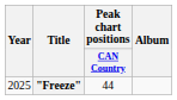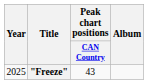 <table class="wikitable plainrowheaders">
 <tr>
 <th scope="col" rowspan="2">Year</th>
 <th scope="col" rowspan="2">Title</th>
 <th scope="col" colspan="1">Peak chart<br>positions</th>
 <th scope="col" rowspan="2">Album</th>
 </tr>
 <tr style="font-size:smaller;">
 <th scope="col" style="width:4em;"><a href='#'>CAN Country</a><br></th>
 </tr>
 <tr>
 <td>2025</td>
 <th scope="row">"Freeze"</th>
-<td align="center">44</td>
+<td align="center">43</td>
 <td></td>
 </tr>
 </table>
